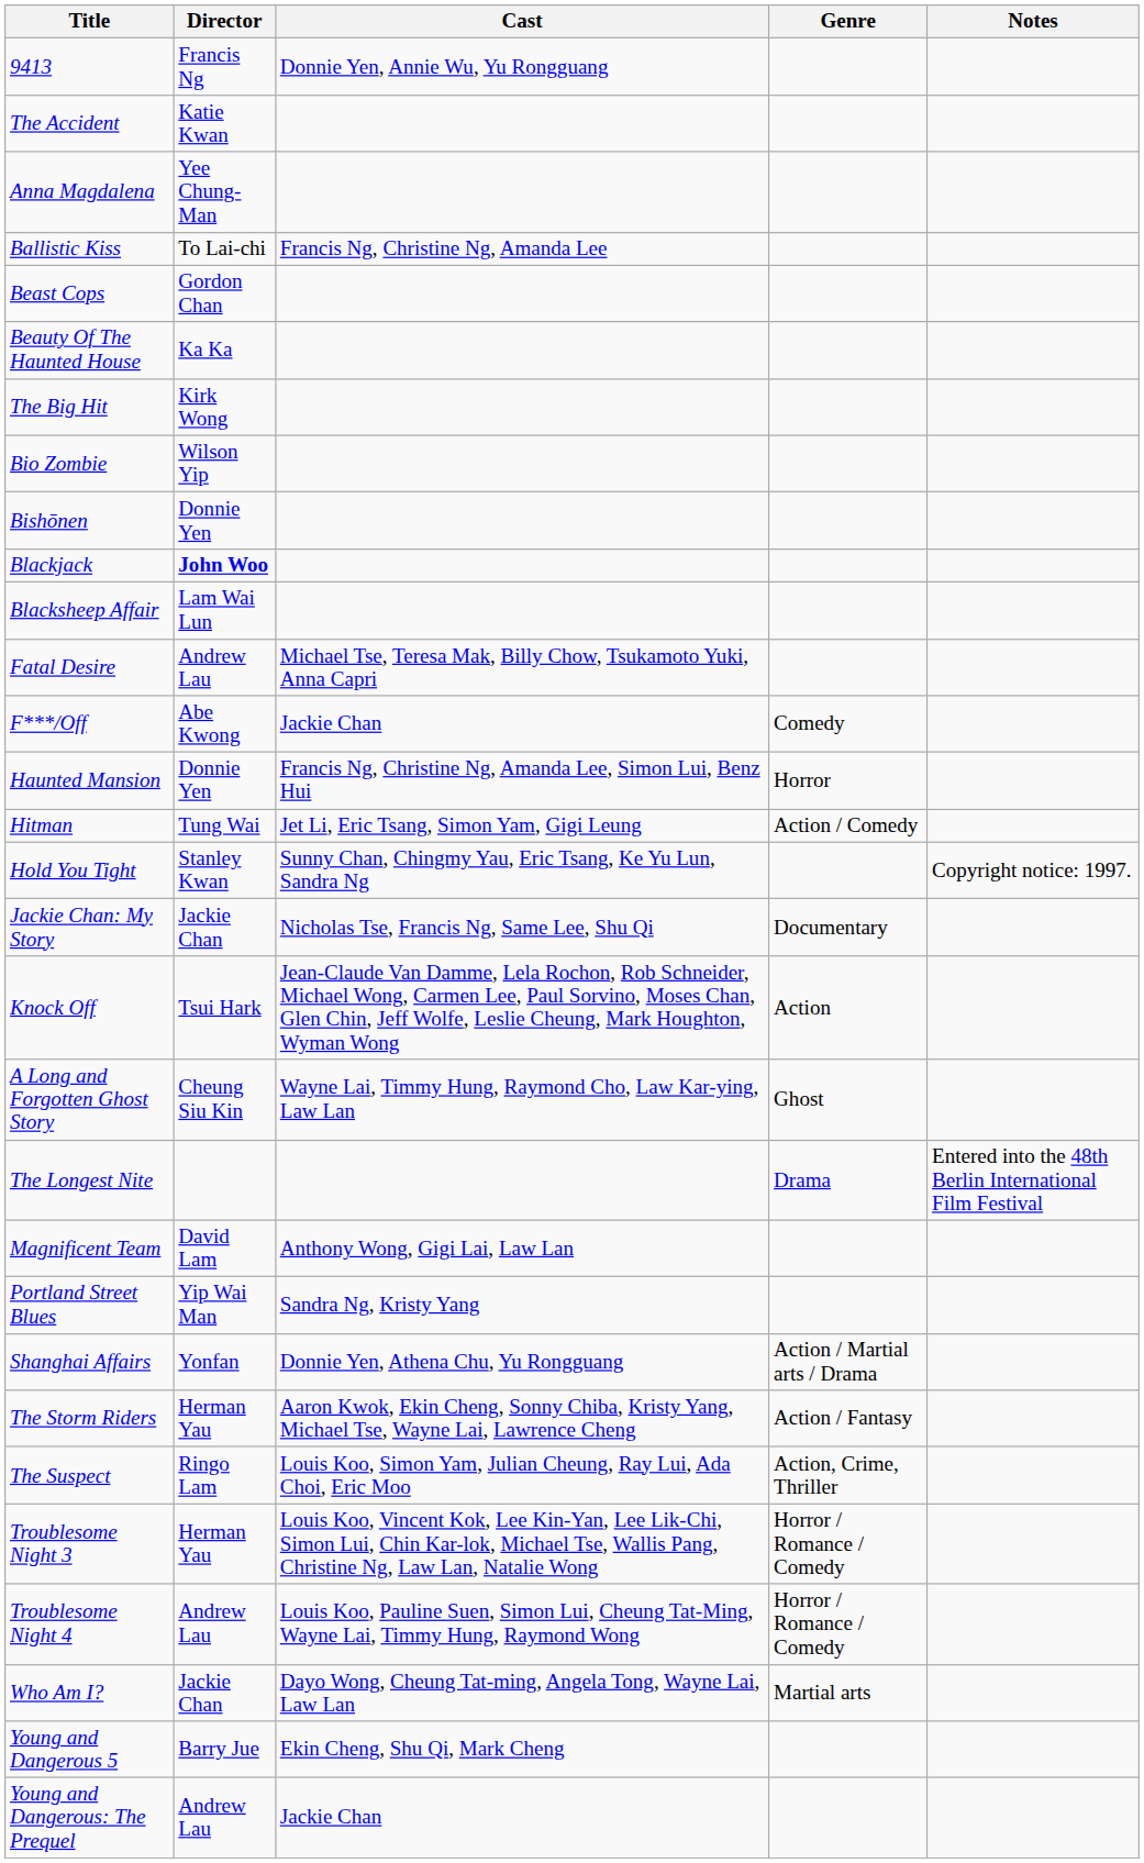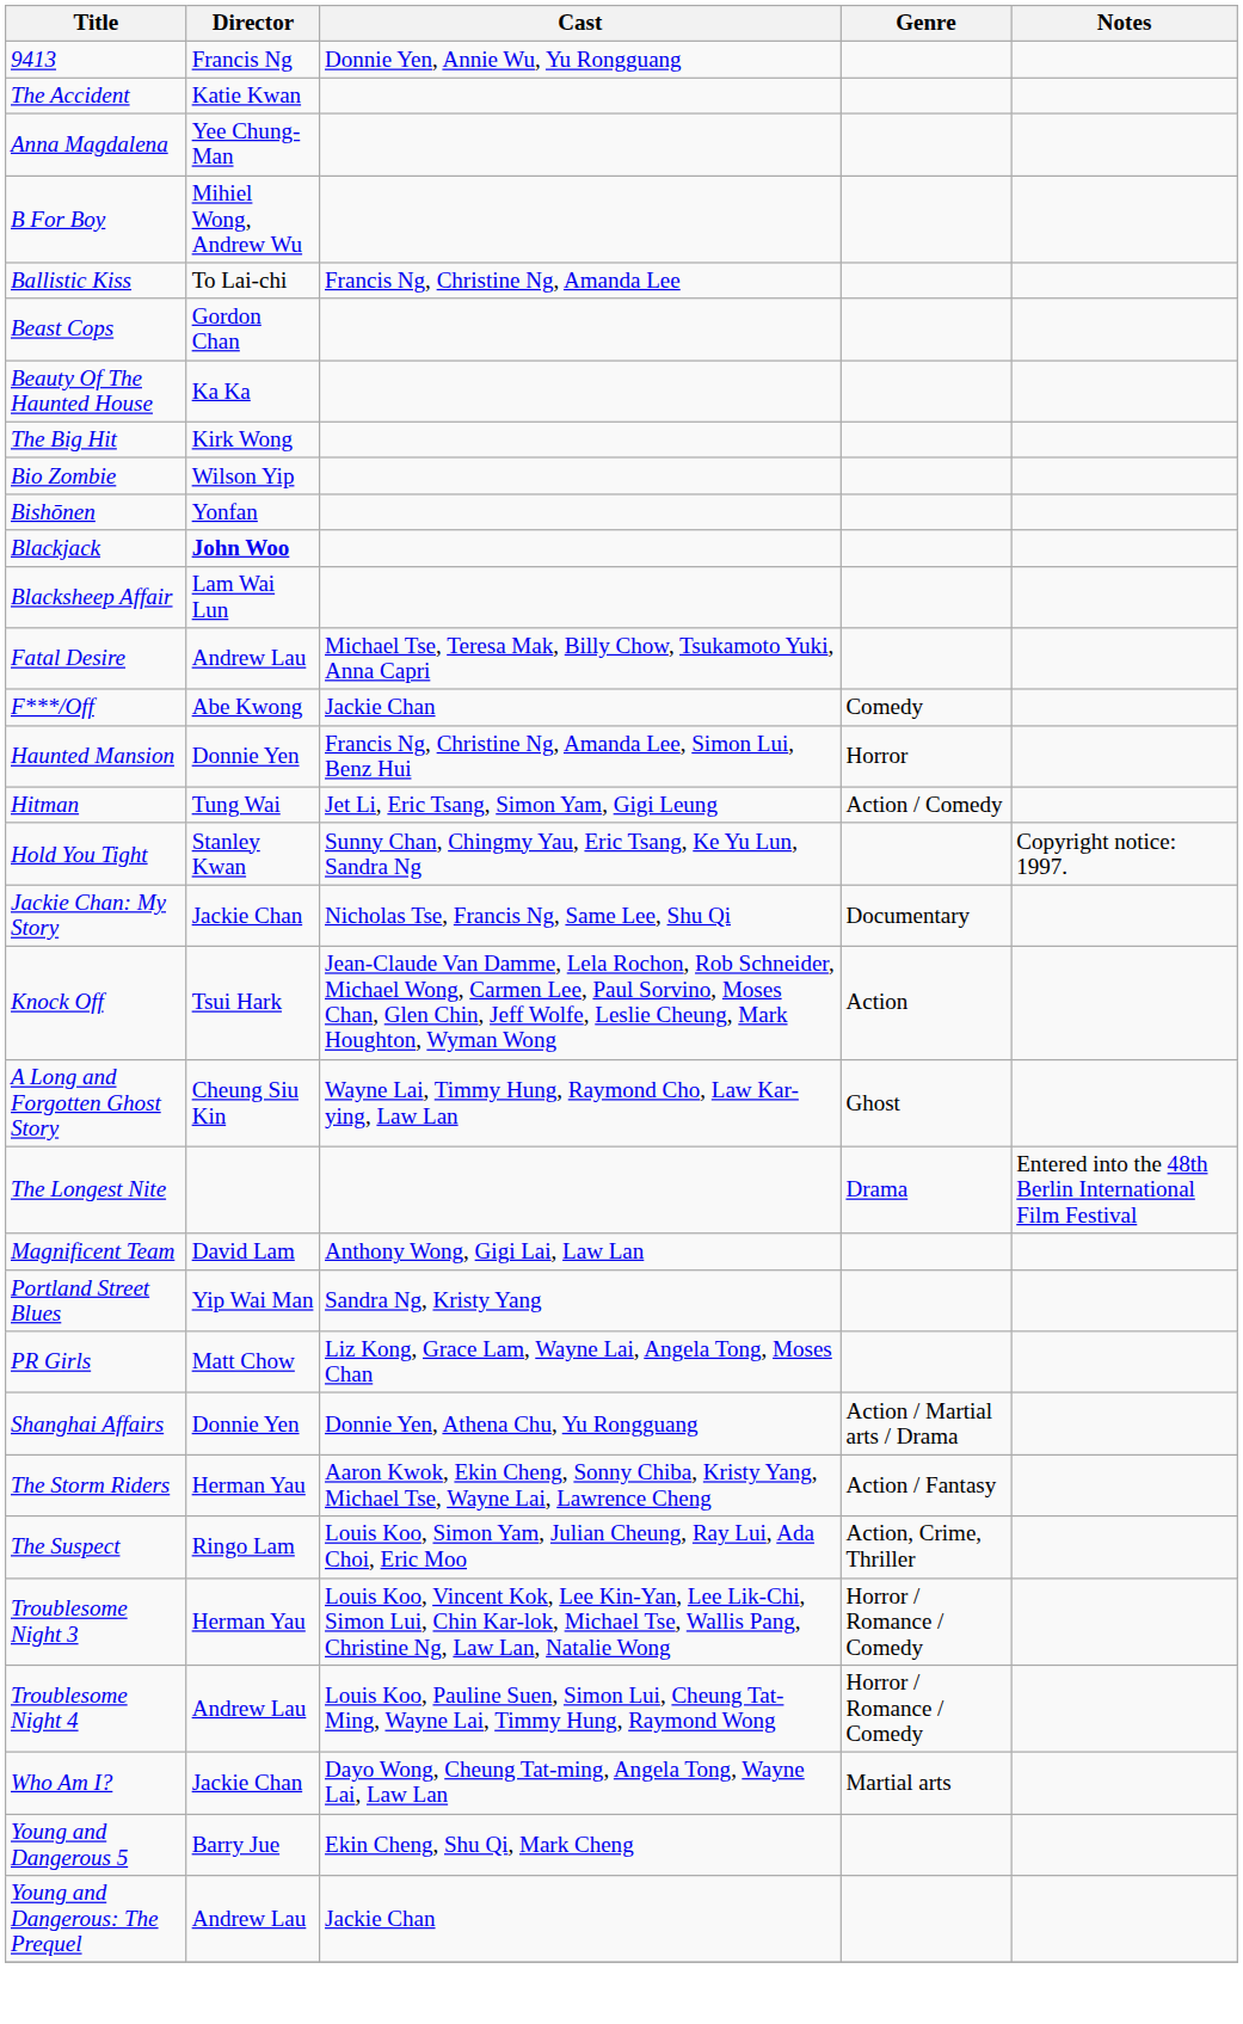 <table class="wikitable">
 <tr>
 <th>Title</th>
 <th>Director</th>
 <th>Cast</th>
 <th>Genre</th>
 <th>Notes</th>
 </tr>
 <tr>
 <td><em><a href='#'>9413</a></em></td>
 <td><a href='#'>Francis Ng</a></td>
 <td><a href='#'>Donnie Yen</a>, <a href='#'>Annie Wu</a>, <a href='#'>Yu Rongguang</a></td>
 <td></td>
 <td></td>
 </tr>
 <tr>
 <td><em><a href='#'>The Accident</a></em></td>
 <td><a href='#'>Katie Kwan</a></td>
 <td></td>
 <td></td>
 <td></td>
 </tr>
 <tr>
 <td><em><a href='#'>Anna Magdalena</a></em></td>
 <td><a href='#'>Yee Chung-Man</a></td>
+<td></td>
+<td></td>
+<td></td>
+</tr>
+<tr>
+<td><em><a href='#'>B For Boy</a></em></td>
+<td><a href='#'>Mihiel Wong</a>, <a href='#'>Andrew Wu</a></td>
 <td></td>
 <td></td>
 <td></td>
 </tr>
 <tr>
 <td><em><a href='#'>Ballistic Kiss</a></em></td>
 <td>To Lai-chi</td>
 <td><a href='#'>Francis Ng</a>, <a href='#'>Christine Ng</a>, <a href='#'>Amanda Lee</a></td>
 <td></td>
 <td></td>
 </tr>
 <tr>
 <td><em><a href='#'>Beast Cops</a></em></td>
 <td><a href='#'>Gordon Chan</a></td>
 <td></td>
 <td></td>
 <td></td>
 </tr>
 <tr>
 <td><em><a href='#'>Beauty Of The Haunted House</a></em></td>
 <td><a href='#'>Ka Ka</a></td>
 <td></td>
 <td></td>
 <td></td>
 </tr>
 <tr>
 <td><em><a href='#'>The Big Hit</a></em></td>
 <td><a href='#'>Kirk Wong</a></td>
 <td></td>
 <td></td>
 <td></td>
 </tr>
 <tr>
 <td><em><a href='#'>Bio Zombie</a></em></td>
 <td><a href='#'>Wilson Yip</a></td>
 <td></td>
 <td></td>
 <td></td>
 </tr>
 <tr>
 <td><em><a href='#'>Bishōnen</a></em></td>
-<td><a href='#'>Donnie Yen</a></td>
+<td><a href='#'>Yonfan</a></td>
 <td></td>
 <td></td>
 <td></td>
 </tr>
 <tr>
 <td><em><a href='#'>Blackjack</a></em></td>
 <td><strong><a href='#'>John Woo</a></strong></td>
 <td></td>
 <td></td>
 <td></td>
 </tr>
 <tr>
 <td><em><a href='#'>Blacksheep Affair</a></em></td>
 <td><a href='#'>Lam Wai Lun</a></td>
 <td></td>
 <td></td>
 <td></td>
 </tr>
 <tr>
 <td><em><a href='#'>Fatal Desire</a></em></td>
 <td><a href='#'>Andrew Lau</a></td>
 <td><a href='#'>Michael Tse</a>, <a href='#'>Teresa Mak</a>, <a href='#'>Billy Chow</a>, <a href='#'>Tsukamoto Yuki</a>, <a href='#'>Anna Capri</a></td>
 <td></td>
 <td></td>
 </tr>
 <tr>
 <td><em><a href='#'>F***/Off</a></em></td>
 <td><a href='#'>Abe Kwong</a></td>
 <td><a href='#'>Jackie Chan</a></td>
 <td>Comedy</td>
 <td></td>
 </tr>
 <tr>
 <td><em><a href='#'>Haunted Mansion</a></em></td>
 <td><a href='#'>Donnie Yen</a></td>
 <td><a href='#'>Francis Ng</a>, <a href='#'>Christine Ng</a>, <a href='#'>Amanda Lee</a>, <a href='#'>Simon Lui</a>, <a href='#'>Benz Hui</a></td>
 <td>Horror</td>
 <td></td>
 </tr>
 <tr>
 <td><em><a href='#'>Hitman</a></em></td>
 <td><a href='#'>Tung Wai</a></td>
 <td><a href='#'>Jet Li</a>, <a href='#'>Eric Tsang</a>, <a href='#'>Simon Yam</a>, <a href='#'>Gigi Leung</a></td>
 <td>Action / Comedy</td>
 <td></td>
 </tr>
 <tr>
 <td><em><a href='#'>Hold You Tight</a></em></td>
 <td><a href='#'>Stanley Kwan</a></td>
 <td><a href='#'>Sunny Chan</a>, <a href='#'>Chingmy Yau</a>, <a href='#'>Eric Tsang</a>, <a href='#'>Ke Yu Lun</a>, <a href='#'>Sandra Ng</a></td>
 <td></td>
 <td>Copyright notice: 1997.</td>
 </tr>
 <tr>
 <td><em><a href='#'>Jackie Chan: My Story</a></em></td>
 <td><a href='#'>Jackie Chan</a></td>
 <td><a href='#'>Nicholas Tse</a>, <a href='#'>Francis Ng</a>, <a href='#'>Same Lee</a>, <a href='#'>Shu Qi</a></td>
 <td>Documentary</td>
 <td></td>
 </tr>
 <tr>
 <td><em><a href='#'>Knock Off</a></em></td>
 <td><a href='#'>Tsui Hark</a></td>
 <td><a href='#'>Jean-Claude Van Damme</a>, <a href='#'>Lela Rochon</a>, <a href='#'>Rob Schneider</a>, <a href='#'>Michael Wong</a>, <a href='#'>Carmen Lee</a>, <a href='#'>Paul Sorvino</a>, <a href='#'>Moses Chan</a>, <a href='#'>Glen Chin</a>, <a href='#'>Jeff Wolfe</a>, <a href='#'>Leslie Cheung</a>, <a href='#'>Mark Houghton</a>, <a href='#'>Wyman Wong</a></td>
 <td>Action</td>
 <td></td>
 </tr>
 <tr>
 <td><em><a href='#'>A Long and Forgotten Ghost Story</a></em></td>
 <td><a href='#'>Cheung Siu Kin</a></td>
 <td><a href='#'>Wayne Lai</a>, <a href='#'>Timmy Hung</a>, <a href='#'>Raymond Cho</a>, <a href='#'>Law Kar-ying</a>, <a href='#'>Law Lan</a></td>
 <td>Ghost</td>
 <td></td>
 </tr>
 <tr>
 <td><em><a href='#'>The Longest Nite</a></em></td>
 <td></td>
 <td></td>
 <td><a href='#'>Drama</a></td>
 <td>Entered into the <a href='#'>48th Berlin International Film Festival</a></td>
 </tr>
 <tr>
 <td><em><a href='#'>Magnificent Team</a></em></td>
 <td><a href='#'>David Lam</a></td>
 <td><a href='#'>Anthony Wong</a>, <a href='#'>Gigi Lai</a>, <a href='#'>Law Lan</a></td>
 <td></td>
 <td></td>
 </tr>
 <tr>
 <td><em><a href='#'>Portland Street Blues</a></em></td>
 <td><a href='#'>Yip Wai Man</a></td>
 <td><a href='#'>Sandra Ng</a>, <a href='#'>Kristy Yang</a></td>
 <td></td>
 <td></td>
 </tr>
 <tr>
+<td><em><a href='#'>PR Girls</a></em></td>
+<td><a href='#'>Matt Chow</a></td>
+<td><a href='#'>Liz Kong</a>, <a href='#'>Grace Lam</a>, <a href='#'>Wayne Lai</a>, <a href='#'>Angela Tong</a>, <a href='#'>Moses Chan</a></td>
+<td></td>
+<td></td>
+</tr>
+<tr>
 <td><em><a href='#'>Shanghai Affairs</a></em></td>
-<td><a href='#'>Yonfan</a></td>
+<td><a href='#'>Donnie Yen</a></td>
 <td><a href='#'>Donnie Yen</a>, <a href='#'>Athena Chu</a>, <a href='#'>Yu Rongguang</a></td>
 <td>Action / Martial arts / Drama</td>
 <td></td>
 </tr>
 <tr>
 <td><em><a href='#'>The Storm Riders</a></em></td>
 <td><a href='#'>Herman Yau</a></td>
 <td><a href='#'>Aaron Kwok</a>, <a href='#'>Ekin Cheng</a>, <a href='#'>Sonny Chiba</a>, <a href='#'>Kristy Yang</a>, <a href='#'>Michael Tse</a>, <a href='#'>Wayne Lai</a>, <a href='#'>Lawrence Cheng</a></td>
 <td>Action / Fantasy</td>
 </tr>
 <tr>
 <td><em><a href='#'>The Suspect</a></em></td>
 <td><a href='#'>Ringo Lam</a></td>
 <td><a href='#'>Louis Koo</a>, <a href='#'>Simon Yam</a>, <a href='#'>Julian Cheung</a>, <a href='#'>Ray Lui</a>, <a href='#'>Ada Choi</a>, <a href='#'>Eric Moo</a></td>
 <td>Action, Crime, Thriller</td>
 <td></td>
 </tr>
 <tr>
 <td><em><a href='#'>Troublesome Night 3</a></em></td>
 <td><a href='#'>Herman Yau</a></td>
 <td><a href='#'>Louis Koo</a>, <a href='#'>Vincent Kok</a>, <a href='#'>Lee Kin-Yan</a>, <a href='#'>Lee Lik-Chi</a>, <a href='#'>Simon Lui</a>, <a href='#'>Chin Kar-lok</a>, <a href='#'>Michael Tse</a>, <a href='#'>Wallis Pang</a>, <a href='#'>Christine Ng</a>, <a href='#'>Law Lan</a>, <a href='#'>Natalie Wong</a></td>
 <td>Horror / Romance / Comedy</td>
 <td></td>
 </tr>
 <tr>
 <td><em><a href='#'>Troublesome Night 4</a></em></td>
 <td><a href='#'>Andrew Lau</a></td>
 <td><a href='#'>Louis Koo</a>, <a href='#'>Pauline Suen</a>, <a href='#'>Simon Lui</a>, <a href='#'>Cheung Tat-Ming</a>, <a href='#'>Wayne Lai</a>, <a href='#'>Timmy Hung</a>, <a href='#'>Raymond Wong</a></td>
 <td>Horror / Romance / Comedy</td>
 <td></td>
 </tr>
 <tr>
 <td><em><a href='#'>Who Am I?</a></em></td>
 <td><a href='#'>Jackie Chan</a></td>
 <td><a href='#'>Dayo Wong</a>, <a href='#'>Cheung Tat-ming</a>, <a href='#'>Angela Tong</a>, <a href='#'>Wayne Lai</a>, <a href='#'>Law Lan</a></td>
 <td>Martial arts</td>
 <td></td>
 </tr>
 <tr>
 <td><em><a href='#'>Young and Dangerous 5</a></em></td>
 <td><a href='#'>Barry Jue</a></td>
 <td><a href='#'>Ekin Cheng</a>, <a href='#'>Shu Qi</a>, <a href='#'>Mark Cheng</a></td>
 <td></td>
 <td></td>
 </tr>
 <tr>
 <td><em><a href='#'>Young and Dangerous: The Prequel</a></em></td>
 <td><a href='#'>Andrew Lau</a></td>
 <td><a href='#'>Jackie Chan</a></td>
 <td></td>
 <td></td>
 </tr>
 <tr>
 </tr>
 </table>
